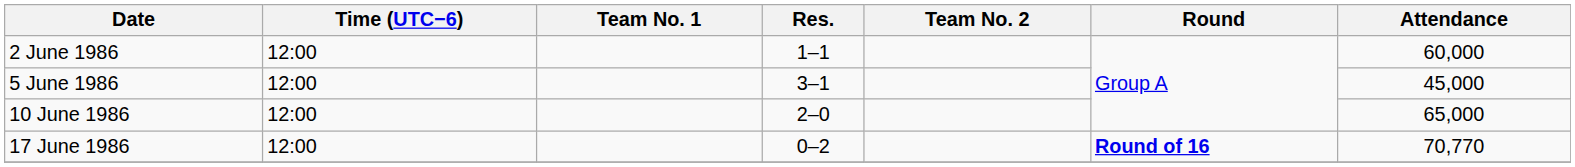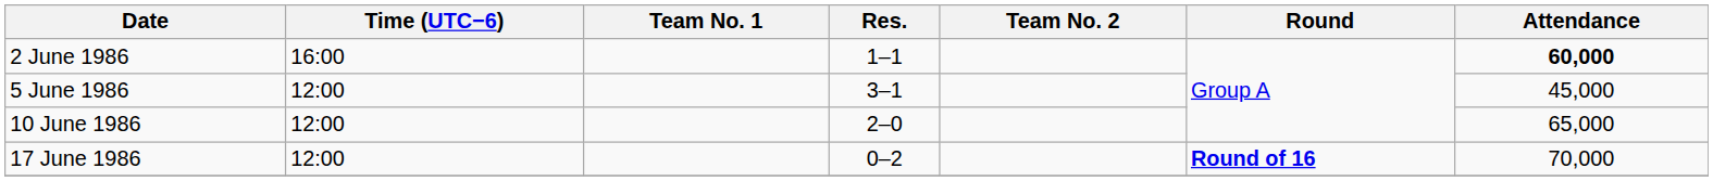 <table class="wikitable" style="text-align:left; width:100%;">
 <tr>
 <th>Date</th>
 <th>Time (<a href='#'>UTC−6</a>)</th>
 <th>Team No. 1</th>
 <th>Res.</th>
 <th>Team No. 2</th>
 <th>Round</th>
 <th>Attendance</th>
 </tr>
 <tr>
 <td>2 June 1986</td>
-<td>12:00</td>
+<td>16:00</td>
 <td><strong></strong></td>
 <td style="text-align:center;">1–1</td>
 <td></td>
 <td rowspan="3"><a href='#'>Group A</a></td>
-<td style="text-align:center;">60,000</td>
+<td style="text-align:center;"><strong>60,000</strong></td>
 </tr>
 <tr>
 <td>5 June 1986</td>
 <td>12:00</td>
 <td></td>
 <td style="text-align:center;">3–1</td>
 <td></td>
 <td style="text-align:center;">45,000</td>
 </tr>
 <tr>
 <td>10 June 1986</td>
 <td>12:00</td>
 <td><strong></strong></td>
 <td style="text-align:center;">2–0</td>
 <td></td>
 <td style="text-align:center;">65,000</td>
 </tr>
 <tr>
 <td>17 June 1986</td>
 <td>12:00</td>
 <td></td>
 <td style="text-align:center;">0–2</td>
 <td><strong></strong></td>
 <td><strong><a href='#'>Round of 16</a></strong></td>
-<td style="text-align:center;">70,770</td>
+<td style="text-align:center;">70,000</td>
 </tr>
 <tr>
 </tr>
 </table>
